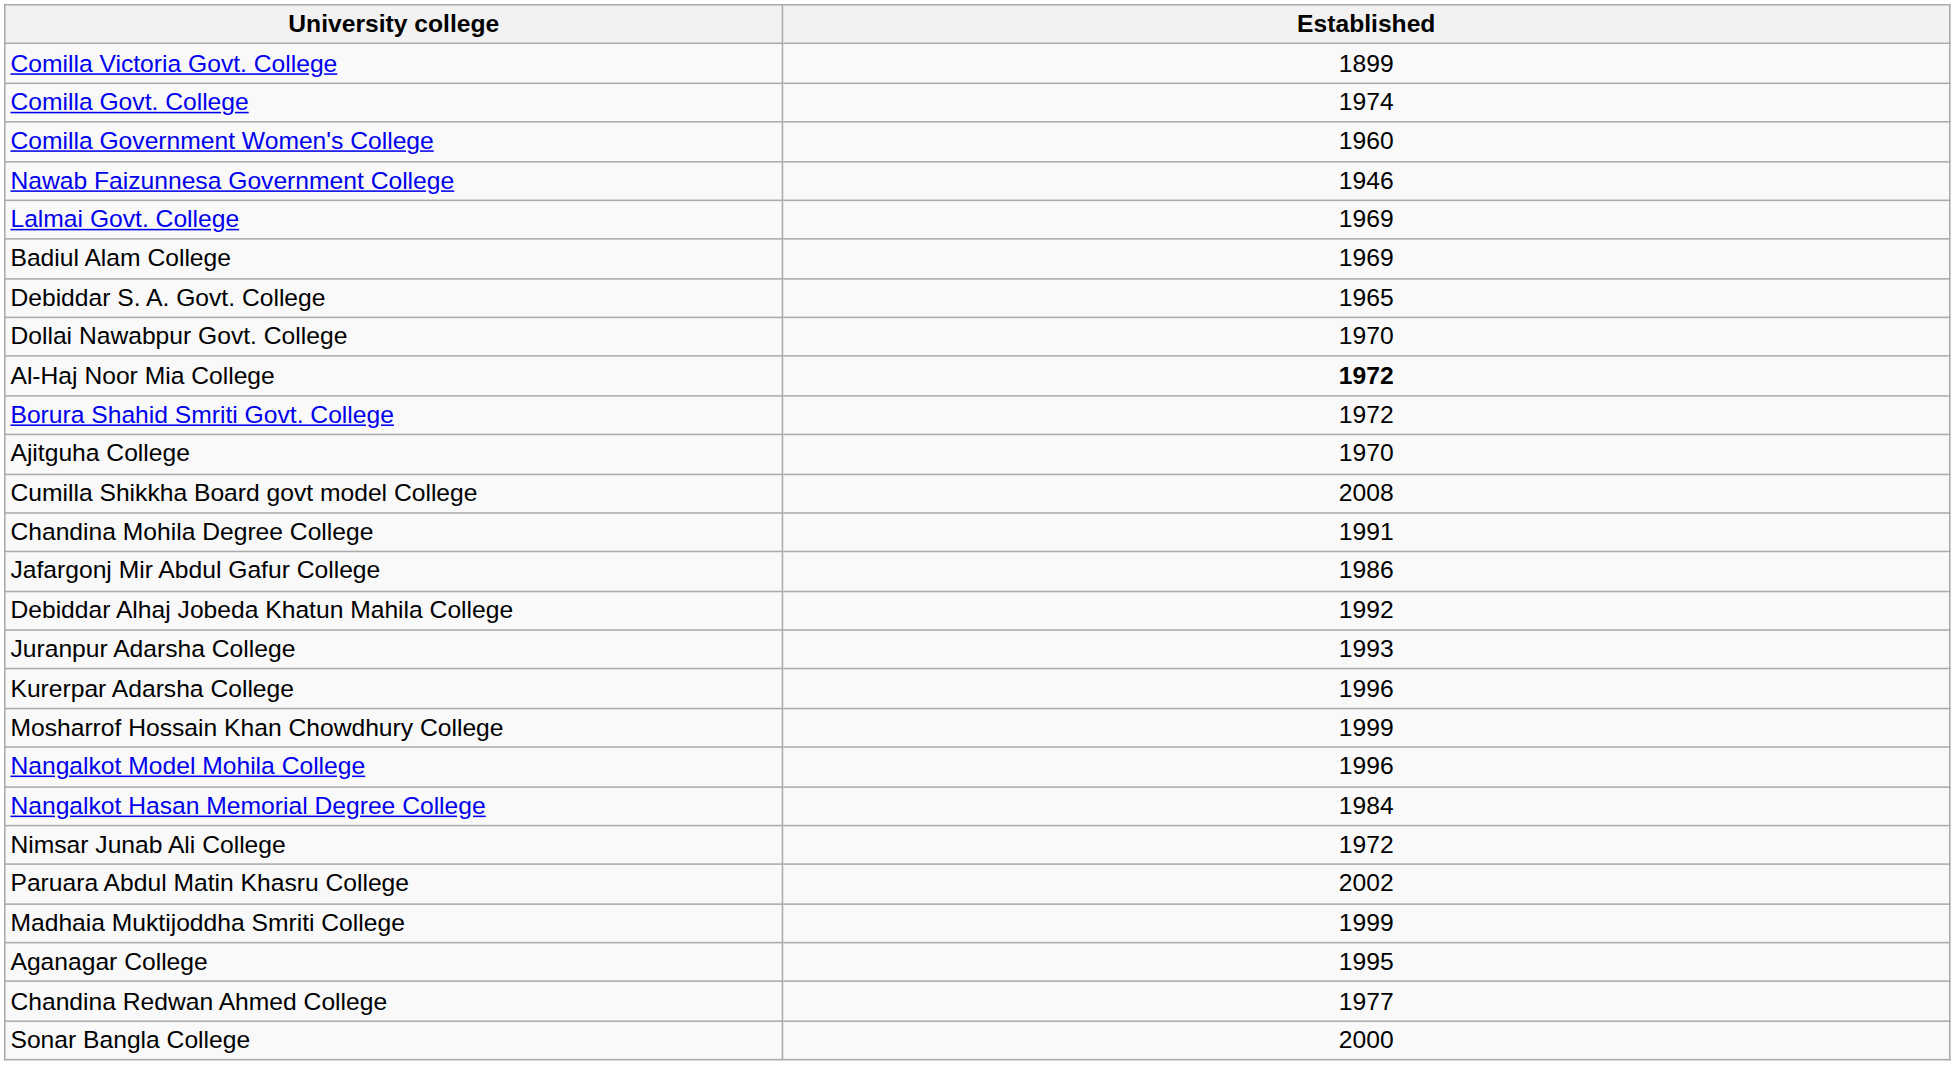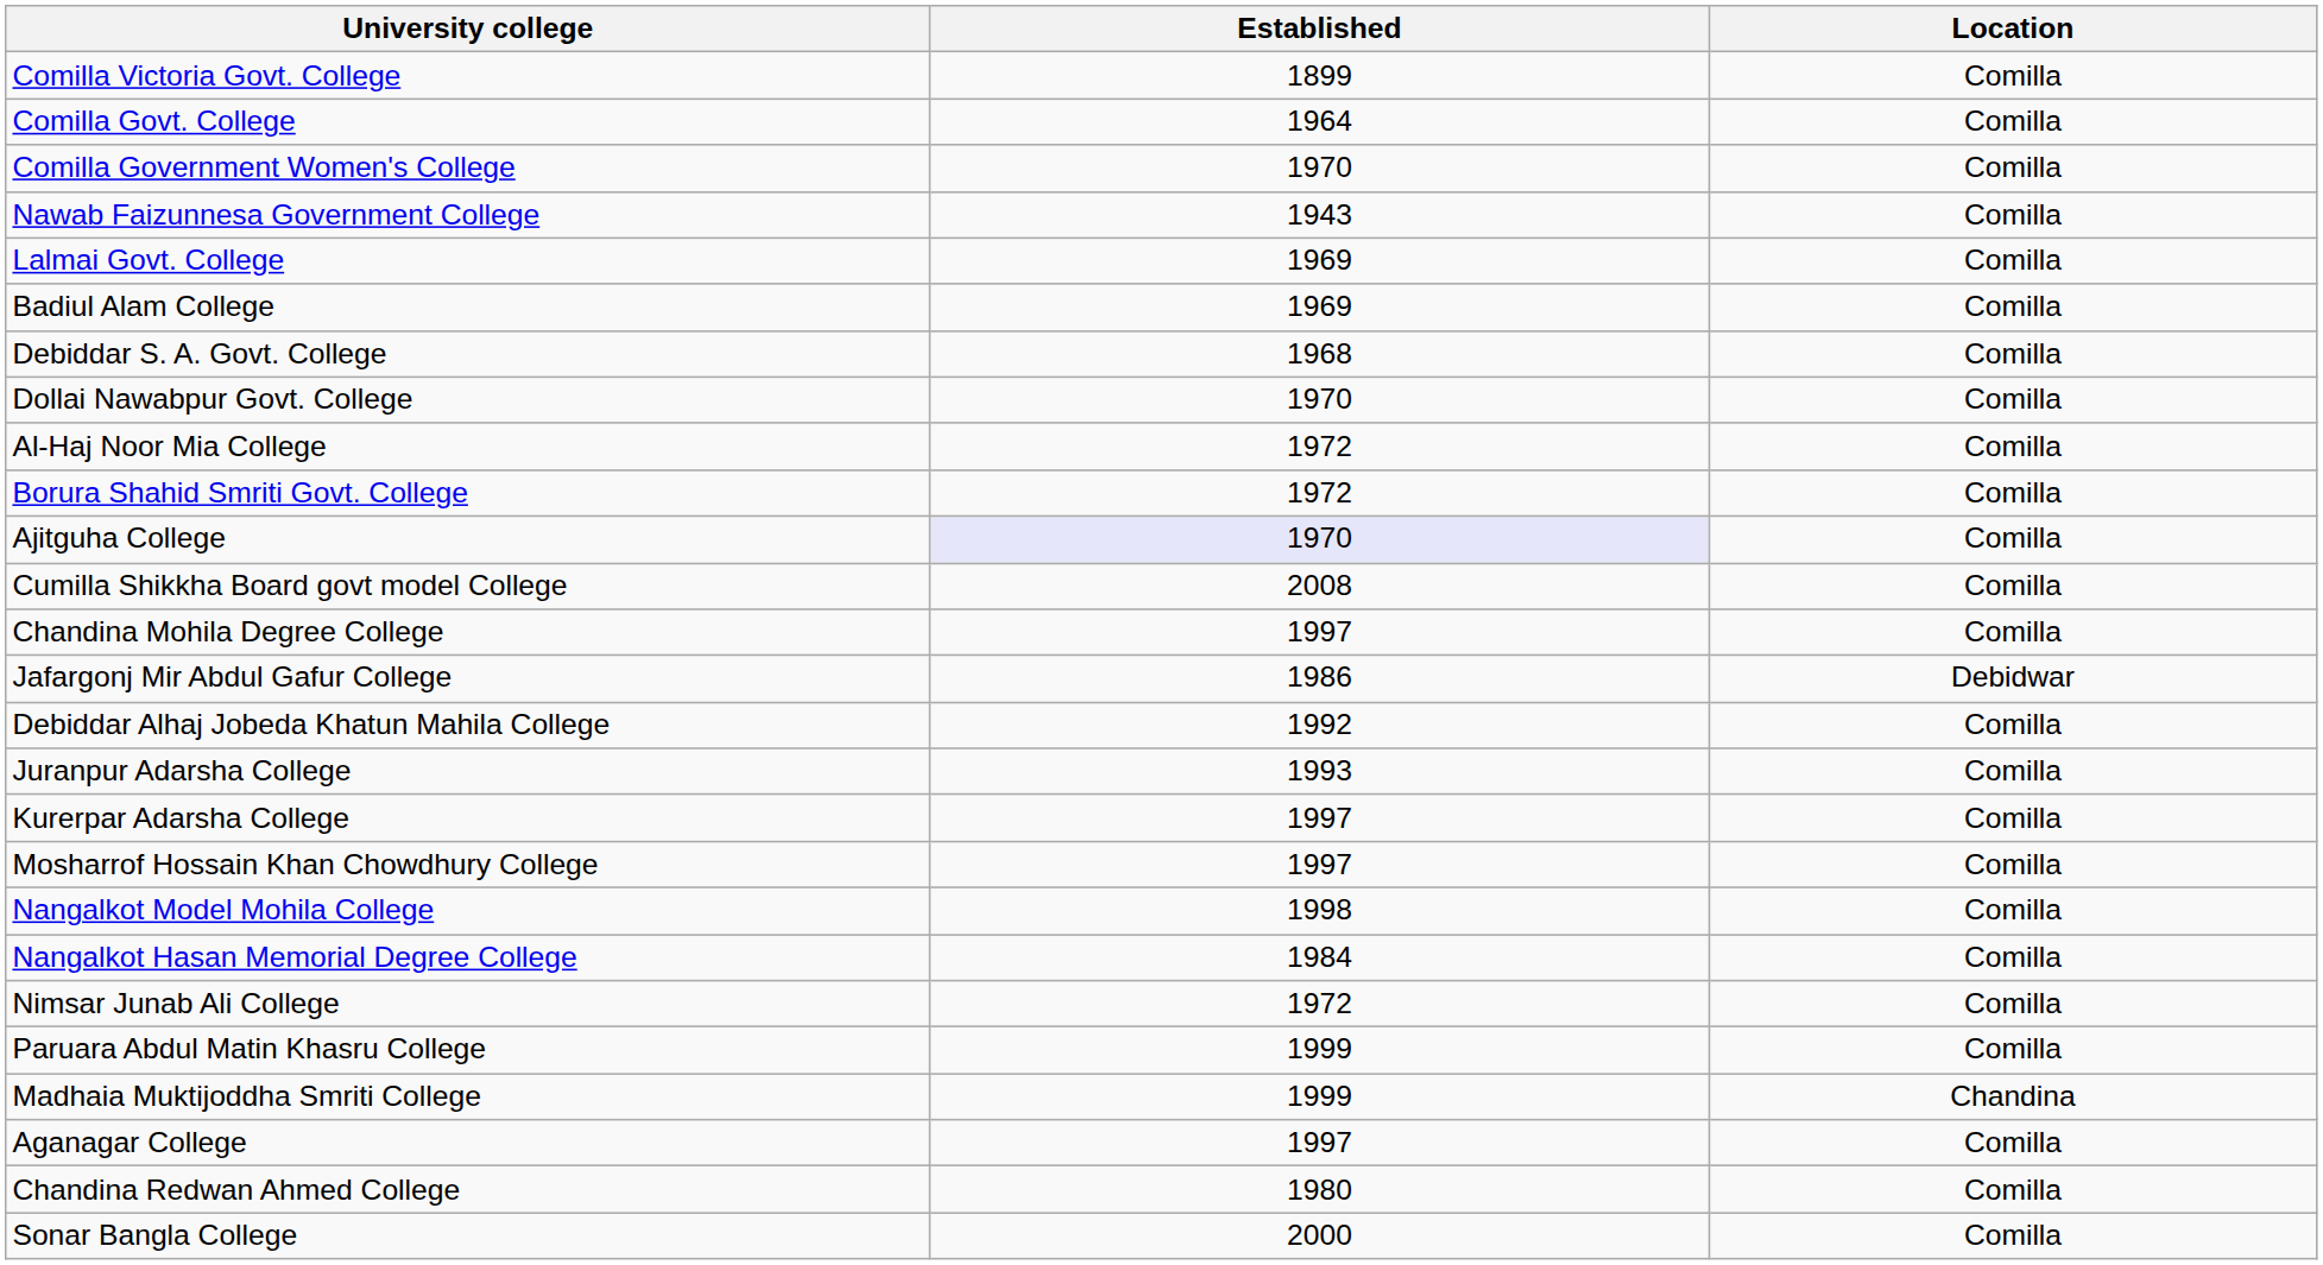 <table class="wikitable sortable" style="width:100%; ">
 <tr>
 <th>University college</th>
 <th>Established</th>
+<th>Location<br></th>
 </tr>
 <tr>
 <td style="width:40%;"><a href='#'>Comilla Victoria Govt. College</a></td>
 <td style="text-align:center;">1899</td>
+<td style="text-align:center;">Comilla</td>
 </tr>
 <tr>
 <td style="width:40%;"><a href='#'>Comilla Govt. College</a></td>
-<td style="text-align:center;">1974</td>
+<td style="text-align:center;">1964</td>
+<td style="text-align:center;">Comilla</td>
 </tr>
 <tr>
 <td style="width:40%;"><a href='#'>Comilla Government Women's College</a></td>
-<td style="text-align:center;">1960</td>
+<td style="text-align:center;">1970</td>
+<td style="text-align:center;">Comilla</td>
 </tr>
 <tr>
 <td style="width:40%;"><a href='#'>Nawab Faizunnesa Government College</a></td>
-<td style="text-align:center;">1946</td>
+<td style="text-align:center;">1943</td>
+<td style="text-align:center;">Comilla</td>
 </tr>
 <tr>
 <td style="width:40%;"><a href='#'>Lalmai Govt. College</a></td>
 <td style="text-align:center;">1969</td>
+<td style="text-align:center;">Comilla</td>
 </tr>
 <tr>
 <td style="width:40%;">Badiul Alam College</td>
 <td style="text-align:center;">1969</td>
+<td style="text-align:center;">Comilla</td>
 </tr>
 <tr>
 <td style="width:40%;">Debiddar S. A. Govt. College</td>
-<td style="text-align:center;">1965</td>
+<td style="text-align:center;">1968</td>
+<td style="text-align:center;">Comilla</td>
 </tr>
 <tr>
 <td style="width:40%;">Dollai Nawabpur Govt. College</td>
 <td style="text-align:center;">1970</td>
+<td style="text-align:center;">Comilla</td>
 </tr>
 <tr>
 <td style="width:40%;">Al-Haj Noor Mia College</td>
-<td style="text-align:center;"><strong>1972</strong></td>
+<td style="text-align:center;">1972</td>
+<td style="text-align:center;">Comilla</td>
 </tr>
 <tr>
 <td style="width:40%;"><a href='#'>Borura Shahid Smriti Govt. College</a></td>
 <td style="text-align:center;">1972</td>
+<td style="text-align:center;">Comilla</td>
 </tr>
 <tr>
 <td style="width:40%;">Ajitguha College</td>
-<td style="text-align:center;">1970</td>
+<td style="background: lavender; text-align:center;">1970</td>
+<td style="text-align:center;">Comilla</td>
 </tr>
 <tr>
 <td style="width:40%;">Cumilla Shikkha Board govt model College</td>
 <td style="text-align:center;">2008</td>
+<td style="text-align:center;">Comilla</td>
 </tr>
 <tr>
 <td style="width:40%;">Chandina Mohila Degree College</td>
-<td style="text-align:center;">1991</td>
+<td style="text-align:center;">1997</td>
+<td style="text-align:center;">Comilla</td>
 </tr>
 <tr>
 <td style="width:40%;">Jafargonj Mir Abdul Gafur College</td>
 <td style="text-align:center;">1986</td>
+<td style="text-align:center;">Debidwar</td>
 </tr>
 <tr>
 <td style="width:40%;">Debiddar Alhaj Jobeda Khatun Mahila College</td>
 <td style="text-align:center;">1992</td>
+<td style="text-align:center;">Comilla</td>
 </tr>
 <tr>
 <td style="width:40%;">Juranpur Adarsha College</td>
 <td style="text-align:center;">1993</td>
+<td style="text-align:center;">Comilla</td>
 </tr>
 <tr>
 <td style="width:40%;">Kurerpar Adarsha College</td>
-<td style="text-align:center;">1996</td>
+<td style="text-align:center;">1997</td>
+<td style="text-align:center;">Comilla</td>
 </tr>
 <tr>
 <td style="width:40%;">Mosharrof Hossain Khan Chowdhury College</td>
-<td style="text-align:center;">1999</td>
+<td style="text-align:center;">1997</td>
+<td style="text-align:center;">Comilla</td>
 </tr>
 <tr>
 <td style="width:40%;"><a href='#'>Nangalkot Model Mohila College</a></td>
-<td style="text-align:center;">1996</td>
+<td style="text-align:center;">1998</td>
+<td style="text-align:center;">Comilla</td>
 </tr>
 <tr>
 <td style="width:40%;"><a href='#'>Nangalkot Hasan Memorial Degree College</a></td>
 <td style="text-align:center;">1984</td>
+<td style="text-align:center;">Comilla</td>
 </tr>
 <tr>
 <td style="width:40%;">Nimsar Junab Ali College</td>
 <td style="text-align:center;">1972</td>
+<td style="text-align:center;">Comilla</td>
 </tr>
 <tr>
 <td style="width:40%;">Paruara Abdul Matin Khasru College</td>
-<td style="text-align:center;">2002</td>
+<td style="text-align:center;">1999</td>
+<td style="text-align:center;">Comilla</td>
 </tr>
 <tr>
 <td style="width:40%;">Madhaia Muktijoddha Smriti College</td>
 <td style="text-align:center;">1999</td>
+<td style="text-align:center;">Chandina</td>
 </tr>
 <tr>
 <td style="width:40%;">Aganagar College</td>
-<td style="text-align:center;">1995</td>
+<td style="text-align:center;">1997</td>
+<td style="text-align:center;">Comilla</td>
 </tr>
 <tr>
 <td style="width:40%;">Chandina Redwan Ahmed College</td>
-<td style="text-align:center;">1977</td>
+<td style="text-align:center;">1980</td>
+<td style="text-align:center;">Comilla</td>
 </tr>
 <tr>
 <td style="width:40%;">Sonar Bangla College</td>
 <td style="text-align:center;">2000</td>
+<td style="text-align:center;">Comilla<br></td>
 </tr>
 </table>
